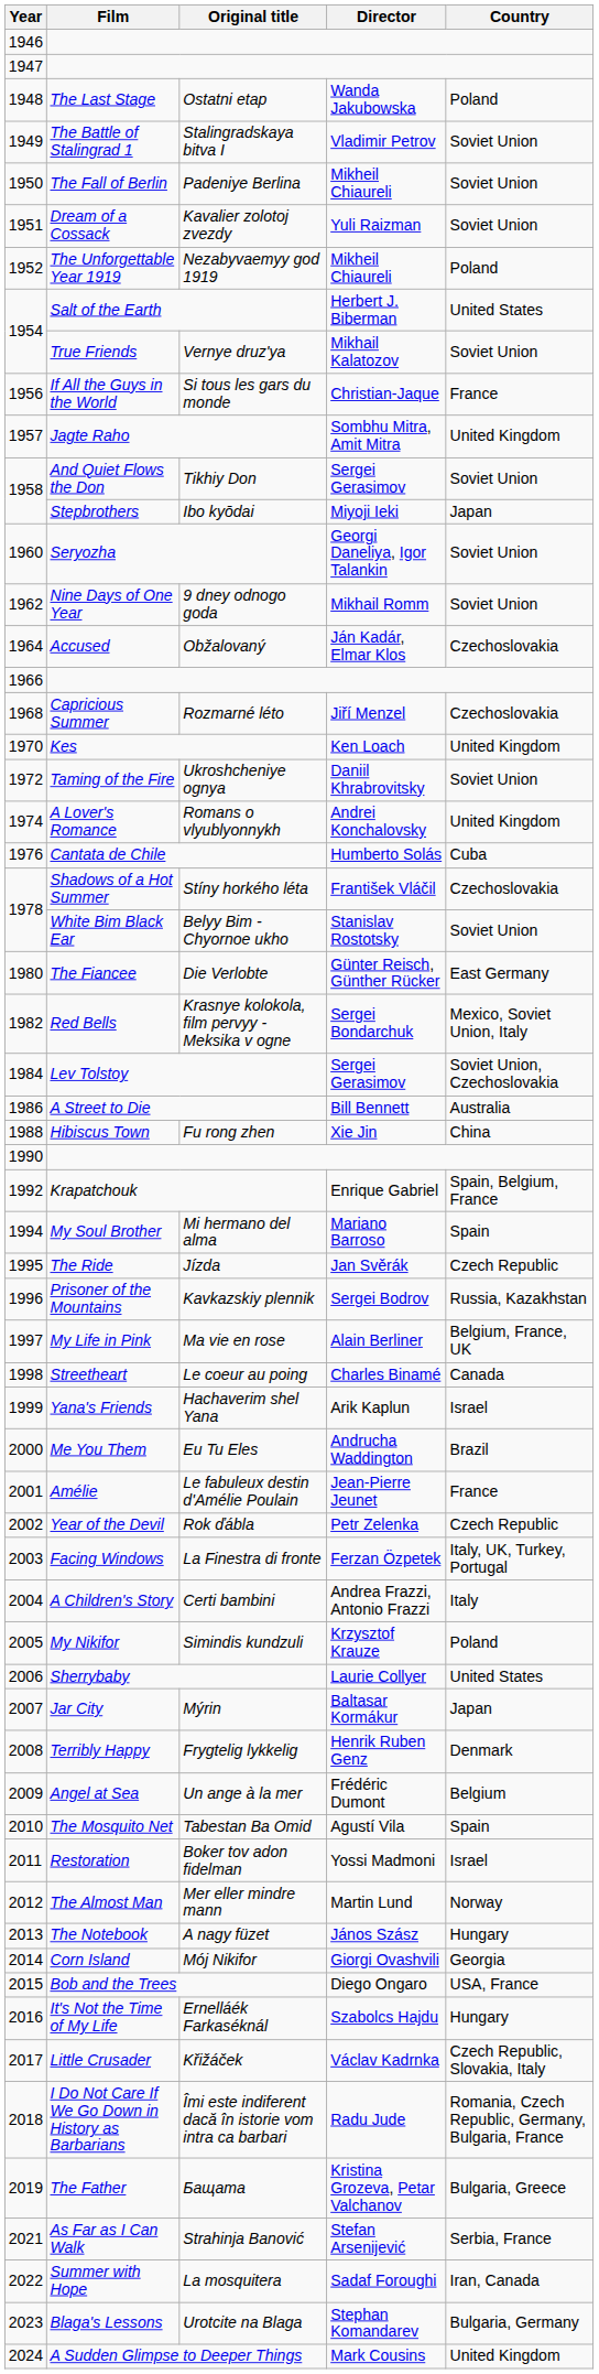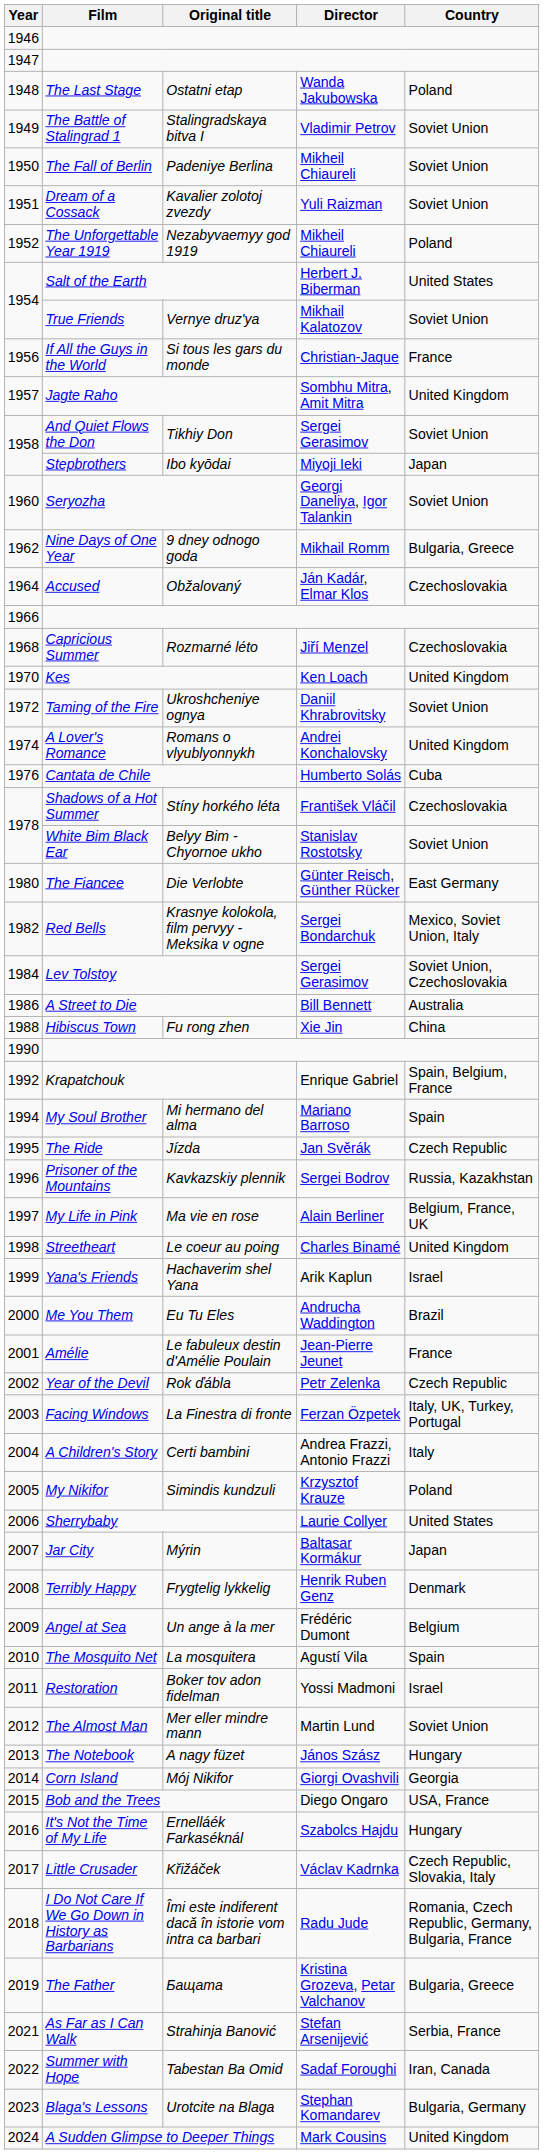 <table class="wikitable sortable">
 <tr>
 <th>Year</th>
 <th>Film</th>
 <th>Original title</th>
 <th>Director</th>
 <th>Country</th>
 </tr>
 <tr>
 <td>1946</td>
 <td colspan=4 data-sort-value="ω"></td>
 </tr>
 <tr>
 <td>1947</td>
 <td colspan=4 data-sort-value="ω"></td>
 </tr>
 <tr>
 <td>1948</td>
 <td data-sort-value="Last Stage"><em><a href='#'>The Last Stage</a></em></td>
 <td><em>Ostatni etap</em></td>
 <td data-sort-value="Jakubowska"><a href='#'>Wanda Jakubowska</a></td>
 <td>Poland</td>
 </tr>
 <tr>
 <td>1949</td>
 <td data-sort-value="Battle of S"><em><a href='#'>The Battle of Stalingrad 1</a></em></td>
 <td><em>Stalingradskaya bitva I</em></td>
 <td data-sort-value="Petrov"><a href='#'>Vladimir Petrov</a></td>
 <td>Soviet Union</td>
 </tr>
 <tr>
 <td>1950</td>
 <td data-sort-value="Fall of B"><em><a href='#'>The Fall of Berlin</a></em></td>
 <td><em>Padeniye Berlina</em></td>
 <td data-sort-value="Chiaureli"><a href='#'>Mikheil Chiaureli</a></td>
 <td>Soviet Union</td>
 </tr>
 <tr>
 <td>1951</td>
 <td><em><a href='#'>Dream of a Cossack</a></em></td>
 <td><em>Kavalier zolotoj zvezdy</em></td>
 <td data-sort-value="Raizman"><a href='#'>Yuli Raizman</a></td>
 <td>Soviet Union</td>
 </tr>
 <tr>
 <td>1952</td>
 <td data-sort-value="Unforgettable"><em><a href='#'>The Unforgettable Year 1919</a></em></td>
 <td><em>Nezabyvaemyy god 1919</em></td>
 <td data-sort-value="Chiaureli"><a href='#'>Mikheil Chiaureli</a></td>
 <td>Poland</td>
 </tr>
 <tr>
 <td rowspan="2">1954</td>
 <td colspan=2><em><a href='#'>Salt of the Earth</a></em></td>
 <td data-sort-value="Biberman"><a href='#'>Herbert J. Biberman</a></td>
 <td>United States</td>
 </tr>
 <tr>
 <td><em><a href='#'>True Friends</a></em></td>
 <td><em>Vernye druz'ya</em></td>
 <td data-sort-value="Kalatozov"><a href='#'>Mikhail Kalatozov</a></td>
 <td>Soviet Union</td>
 </tr>
 <tr>
 <td>1956</td>
 <td><em><a href='#'>If All the Guys in the World</a></em></td>
 <td><em>Si tous les gars du monde</em></td>
 <td><a href='#'>Christian-Jaque</a></td>
 <td>France</td>
 </tr>
 <tr>
 <td>1957</td>
 <td colspan=2><em><a href='#'>Jagte Raho</a></em></td>
 <td data-sort-value="Mitra"><a href='#'>Sombhu Mitra</a>, <a href='#'>Amit Mitra</a></td>
 <td>United Kingdom</td>
 </tr>
 <tr>
 <td rowspan="2">1958</td>
 <td><em><a href='#'>And Quiet Flows the Don</a></em></td>
 <td><em>Tikhiy Don</em></td>
 <td data-sort-value="Gerasimov"><a href='#'>Sergei Gerasimov</a></td>
 <td>Soviet Union</td>
 </tr>
 <tr>
 <td><em><a href='#'>Stepbrothers</a></em></td>
 <td><em>Ibo kyōdai</em></td>
 <td data-sort-value="Ieki"><a href='#'>Miyoji Ieki</a></td>
 <td>Japan</td>
 </tr>
 <tr>
 <td>1960</td>
 <td colspan=2><em><a href='#'>Seryozha</a></em></td>
 <td data-sort-value="Daneliya"><a href='#'>Georgi Daneliya</a>, <a href='#'>Igor Talankin</a></td>
 <td>Soviet Union</td>
 </tr>
 <tr>
 <td>1962</td>
 <td><em><a href='#'>Nine Days of One Year</a></em></td>
 <td><em>9 dney odnogo goda</em></td>
 <td data-sort-value="Romm"><a href='#'>Mikhail Romm</a></td>
-<td>Soviet Union</td>
+<td>Bulgaria, Greece</td>
 </tr>
 <tr>
 <td>1964</td>
 <td><em><a href='#'>Accused</a></em></td>
 <td><em>Obžalovaný</em></td>
 <td data-sort-value="Kadar"><a href='#'>Ján Kadár</a>, <a href='#'>Elmar Klos</a></td>
 <td>Czechoslovakia</td>
 </tr>
 <tr>
 <td>1966</td>
 <td colspan=4 data-sort-value="ω"></td>
 </tr>
 <tr>
 <td>1968</td>
 <td><em><a href='#'>Capricious Summer</a></em></td>
 <td><em>Rozmarné léto</em></td>
 <td data-sort-value="Menzel"><a href='#'>Jiří Menzel</a></td>
 <td>Czechoslovakia</td>
 </tr>
 <tr>
 <td>1970</td>
 <td colspan=2><em><a href='#'>Kes</a></em></td>
 <td data-sort-value="Loach"><a href='#'>Ken Loach</a></td>
 <td>United Kingdom</td>
 </tr>
 <tr>
 <td>1972</td>
 <td><em><a href='#'>Taming of the Fire</a></em></td>
 <td><em>Ukroshcheniye ognya</em></td>
 <td data-sort-value="Khrabrovitsky"><a href='#'>Daniil Khrabrovitsky</a></td>
 <td>Soviet Union</td>
 </tr>
 <tr>
 <td>1974</td>
 <td data-sort-value="Lovers"><em><a href='#'>A Lover's Romance</a></em></td>
 <td><em>Romans o vlyublyonnykh</em></td>
 <td data-sort-value="Konchalovsky"><a href='#'>Andrei Konchalovsky</a></td>
 <td>United Kingdom</td>
 </tr>
 <tr>
 <td>1976</td>
 <td colspan=2 data-sort-value="Cantata"><em><a href='#'>Cantata de Chile</a></em></td>
 <td data-sort-value="Solas"><a href='#'>Humberto Solás</a></td>
 <td>Cuba</td>
 </tr>
 <tr>
 <td rowspan="2">1978</td>
 <td><em><a href='#'>Shadows of a Hot Summer</a></em></td>
 <td><em>Stíny horkého léta</em></td>
 <td data-sort-value="Vlacil"><a href='#'>František Vláčil</a></td>
 <td>Czechoslovakia</td>
 </tr>
 <tr>
 <td><em><a href='#'>White Bim Black Ear</a></em></td>
 <td><em>Belyy Bim - Chyornoe ukho</em></td>
 <td data-sort-value="Rostotsky"><a href='#'>Stanislav Rostotsky</a></td>
 <td>Soviet Union</td>
 </tr>
 <tr>
 <td>1980</td>
 <td data-sort-value="Fiancee"><em><a href='#'>The Fiancee</a></em></td>
 <td data-sort-value="Verlobte"><em>Die Verlobte</em></td>
 <td data-sort-value="Reisch"><a href='#'>Günter Reisch</a>, <a href='#'>Günther Rücker</a></td>
 <td>East Germany</td>
 </tr>
 <tr>
 <td>1982</td>
 <td><em><a href='#'>Red Bells</a></em></td>
 <td><em>Krasnye kolokola, film pervyy - Meksika v ogne</em></td>
 <td data-sort-value="Bondarchuk"><a href='#'>Sergei Bondarchuk</a></td>
 <td>Mexico, Soviet Union, Italy</td>
 </tr>
 <tr>
 <td>1984</td>
 <td colspan=2><em><a href='#'>Lev Tolstoy</a></em></td>
 <td data-sort-value="Gerasimov"><a href='#'>Sergei Gerasimov</a></td>
 <td>Soviet Union, Czechoslovakia</td>
 </tr>
 <tr>
 <td>1986</td>
 <td colspan=2 data-sort-value="Street to D"><em><a href='#'>A Street to Die</a></em></td>
 <td data-sort-value="Bennett"><a href='#'>Bill Bennett</a></td>
 <td>Australia</td>
 </tr>
 <tr>
 <td>1988</td>
 <td><em><a href='#'>Hibiscus Town</a></em></td>
 <td><em>Fu rong zhen</em></td>
 <td data-sort-value="Jin"><a href='#'>Xie Jin</a></td>
 <td>China</td>
 </tr>
 <tr>
 <td>1990</td>
 <td colspan=4 data-sort-value="ω"></td>
 </tr>
 <tr>
 <td>1992</td>
 <td colspan=2><em>Krapatchouk</em></td>
 <td data-sort-value="Gabriel">Enrique Gabriel</td>
 <td>Spain, Belgium, France</td>
 </tr>
 <tr>
 <td>1994</td>
 <td><em><a href='#'>My Soul Brother</a></em></td>
 <td><em>Mi hermano del alma</em></td>
 <td data-sort-value="Barroso"><a href='#'>Mariano Barroso</a></td>
 <td>Spain</td>
 </tr>
 <tr>
 <td>1995</td>
 <td data-sort-value="Ride"><em><a href='#'>The Ride</a></em></td>
 <td><em>Jízda</em></td>
 <td data-sort-value="Sverak"><a href='#'>Jan Svěrák</a></td>
 <td>Czech Republic</td>
 </tr>
 <tr>
 <td>1996</td>
 <td><em><a href='#'>Prisoner of the Mountains</a></em></td>
 <td><em>Kavkazskiy plennik</em></td>
 <td data-sort-value="Bodrov"><a href='#'>Sergei Bodrov</a></td>
 <td>Russia, Kazakhstan</td>
 </tr>
 <tr>
 <td>1997</td>
 <td><em><a href='#'>My Life in Pink</a></em></td>
 <td><em>Ma vie en rose</em></td>
 <td data-sort-value="Berliner"><a href='#'>Alain Berliner</a></td>
 <td>Belgium, France, UK</td>
 </tr>
 <tr>
 <td>1998</td>
 <td><em><a href='#'>Streetheart</a></em></td>
 <td data-sort-value="Coeur"><em>Le coeur au poing</em></td>
 <td data-sort-value="Biname"><a href='#'>Charles Binamé</a></td>
-<td>Canada</td>
+<td>United Kingdom</td>
 </tr>
 <tr>
 <td>1999</td>
 <td><em><a href='#'>Yana's Friends</a></em></td>
 <td><em>Hachaverim shel Yana</em></td>
 <td data-sort-value="Kaplun">Arik Kaplun</td>
 <td>Israel</td>
 </tr>
 <tr>
 <td>2000</td>
 <td><em><a href='#'>Me You Them</a></em></td>
 <td><em>Eu Tu Eles</em></td>
 <td data-sort-value="Waddington"><a href='#'>Andrucha Waddington</a></td>
 <td>Brazil</td>
 </tr>
 <tr>
 <td>2001</td>
 <td><em><a href='#'>Amélie</a></em></td>
 <td data-sort-value="Fabuleux"><em>Le fabuleux destin d'Amélie Poulain</em></td>
 <td data-sort-value="Jeunet"><a href='#'>Jean-Pierre Jeunet</a></td>
 <td>France</td>
 </tr>
 <tr>
 <td>2002</td>
 <td><em><a href='#'>Year of the Devil</a></em></td>
 <td><em>Rok ďábla</em></td>
 <td data-sort-value="Zelenka"><a href='#'>Petr Zelenka</a></td>
 <td>Czech Republic</td>
 </tr>
 <tr>
 <td>2003</td>
 <td><em><a href='#'>Facing Windows</a></em></td>
 <td data-sort-value="Finestra"><em>La Finestra di fronte</em></td>
 <td data-sort-value="Ozpetek"><a href='#'>Ferzan Özpetek</a></td>
 <td>Italy, UK, Turkey, Portugal</td>
 </tr>
 <tr>
 <td>2004</td>
 <td data-sort-value="Children"><em><a href='#'>A Children's Story</a></em></td>
 <td><em>Certi bambini</em></td>
 <td data-sort-value="Frazzi">Andrea Frazzi, Antonio Frazzi</td>
 <td>Italy</td>
 </tr>
 <tr>
 <td>2005</td>
 <td><em><a href='#'>My Nikifor</a></em></td>
 <td><em>Simindis kundzuli</em></td>
 <td data-sort-value="Krauze"><a href='#'>Krzysztof Krauze</a></td>
 <td>Poland</td>
 </tr>
 <tr>
 <td>2006</td>
 <td colspan=2><em><a href='#'>Sherrybaby</a></em></td>
 <td data-sort-value="Collyer"><a href='#'>Laurie Collyer</a></td>
 <td>United States</td>
 </tr>
 <tr>
 <td>2007</td>
 <td><em><a href='#'>Jar City</a></em></td>
 <td><em>Mýrin</em></td>
 <td data-sort-value="Kormakur"><a href='#'>Baltasar Kormákur</a></td>
 <td>Japan</td>
 </tr>
 <tr>
 <td>2008</td>
 <td><em><a href='#'>Terribly Happy</a></em></td>
 <td><em>Frygtelig lykkelig</em></td>
 <td data-sort-value="Genz"><a href='#'>Henrik Ruben Genz</a></td>
 <td>Denmark</td>
 </tr>
 <tr>
 <td>2009</td>
 <td><em><a href='#'>Angel at Sea</a></em></td>
 <td data-sort-value="Ange"><em>Un ange à la mer</em></td>
 <td data-sort-value="Dumont">Frédéric Dumont</td>
 <td>Belgium</td>
 </tr>
 <tr>
 <td>2010</td>
 <td data-sort-value="Mosquito"><em><a href='#'>The Mosquito Net</a></em></td>
-<td><em>Tabestan Ba Omid</em></td>
+<td data-sort-value="Mosquitera"><em>La mosquitera</em></td>
 <td data-sort-value="Vila">Agustí Vila</td>
 <td>Spain</td>
 </tr>
 <tr>
 <td>2011</td>
 <td><em><a href='#'>Restoration</a></em></td>
 <td><em>Boker tov adon fidelman</em></td>
 <td data-sort-value="Madmoni">Yossi Madmoni</td>
 <td>Israel</td>
 </tr>
 <tr>
 <td>2012</td>
 <td data-sort-value="Almost M"><em><a href='#'>The Almost Man</a></em></td>
 <td><em>Mer eller mindre mann</em></td>
 <td data-sort-value="Lund">Martin Lund</td>
-<td>Norway</td>
+<td>Soviet Union</td>
 </tr>
 <tr>
 <td>2013</td>
 <td data-sort-value="Notebook"><em><a href='#'>The Notebook</a></em></td>
 <td data-sort-value="Nagy"><em>A nagy füzet</em></td>
 <td data-sort-value="Szasz"><a href='#'>János Szász</a></td>
 <td>Hungary</td>
 </tr>
 <tr>
 <td>2014</td>
 <td><em><a href='#'>Corn Island</a></em></td>
 <td><em>Mój Nikifor</em></td>
 <td data-sort-value="Ovashvili"><a href='#'>Giorgi Ovashvili</a></td>
 <td>Georgia</td>
 </tr>
 <tr>
 <td>2015</td>
 <td colspan=2><em><a href='#'>Bob and the Trees</a></em></td>
 <td data-sort-value="Ongaro">Diego Ongaro</td>
 <td>USA, France</td>
 </tr>
 <tr>
 <td>2016</td>
 <td><em><a href='#'>It's Not the Time of My Life</a></em></td>
 <td><em>Ernelláék Farkaséknál</em></td>
 <td data-sort-value="Hajdu"><a href='#'>Szabolcs Hajdu</a></td>
 <td>Hungary</td>
 </tr>
 <tr>
 <td>2017</td>
 <td><em><a href='#'>Little Crusader</a></em></td>
 <td><em>Křižáček</em></td>
 <td data-sort-value="Kadrnka"><a href='#'>Václav Kadrnka</a></td>
 <td>Czech Republic, Slovakia, Italy</td>
 </tr>
 <tr>
 <td>2018</td>
 <td><em><a href='#'>I Do Not Care If We Go Down in History as Barbarians</a></em></td>
 <td><em>Îmi este indiferent dacă în istorie vom intra ca barbari</em></td>
 <td><a href='#'>Radu Jude</a></td>
 <td>Romania, Czech Republic, Germany, Bulgaria, France</td>
 </tr>
 <tr>
 <td>2019</td>
 <td><em><a href='#'>The Father</a></em></td>
 <td><em>Бащата</em></td>
 <td><a href='#'>Kristina Grozeva</a>, <a href='#'>Petar Valchanov</a></td>
 <td>Bulgaria, Greece</td>
 </tr>
 <tr>
 <td>2021</td>
 <td><em><a href='#'>As Far as I Can Walk</a></em></td>
 <td><em>Strahinja Banović</em></td>
 <td><a href='#'>Stefan Arsenijević</a></td>
 <td>Serbia, France</td>
 </tr>
 <tr>
 <td>2022</td>
 <td><em><a href='#'>Summer with Hope</a></em></td>
-<td data-sort-value="Mosquitera"><em>La mosquitera</em></td>
+<td><em>Tabestan Ba Omid</em></td>
 <td><a href='#'>Sadaf Foroughi</a></td>
 <td>Iran, Canada</td>
 </tr>
 <tr>
 <td>2023</td>
 <td><em><a href='#'>Blaga's Lessons</a></em></td>
 <td><em>Urotcite na Blaga </em></td>
 <td><a href='#'>Stephan Komandarev</a></td>
 <td>Bulgaria, Germany</td>
 </tr>
 <tr>
 <td>2024</td>
 <td colspan=2><em><a href='#'>A Sudden Glimpse to Deeper Things</a></em></td>
 <td><a href='#'>Mark Cousins</a></td>
 <td>United Kingdom</td>
 </tr>
 </table>
